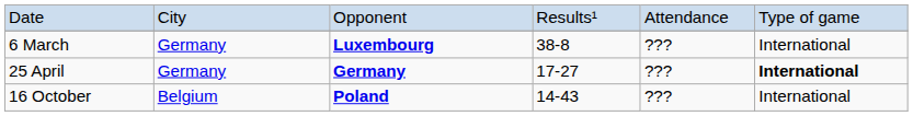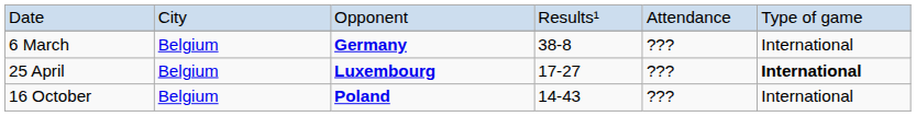 <table class="wikitable">
 <tr ---- bgcolor=#CCDDEE>
 <td width=11%>Date</td>
 <td width=13%>City</td>
 <td width=15%>Opponent</td>
 <td width=8%>Results¹</td>
 <td width=5%>Attendance</td>
 <td width=10%>Type of game</td>
 </tr>
 <tr>
 </tr>
 <tr -----bgcolor=#DDEEFF>
 <td>6 March</td>
-<td><a href='#'>Germany</a></td>
-<td> <strong><a href='#'>Luxembourg</a></strong></td>
+<td><a href='#'>Belgium</a></td>
+<td> <strong><a href='#'>Germany</a></strong></td>
 <td>38-8</td>
 <td>???</td>
 <td>International</td>
 </tr>
 <tr ----bgcolor=#DDEEFF>
 <td>25 April</td>
-<td><a href='#'>Germany</a></td>
-<td> <strong><a href='#'>Germany</a></strong></td>
+<td><a href='#'>Belgium</a></td>
+<td> <strong><a href='#'>Luxembourg</a></strong></td>
 <td>17-27</td>
 <td>???</td>
 <td><strong>International</strong></td>
 </tr>
 <tr ----bgcolor=#DDEEFF>
 <td>16 October</td>
 <td><a href='#'>Belgium</a></td>
 <td> <strong><a href='#'>Poland</a></strong></td>
 <td>14-43</td>
 <td>???</td>
 <td>International</td>
 </tr>
 </table>
